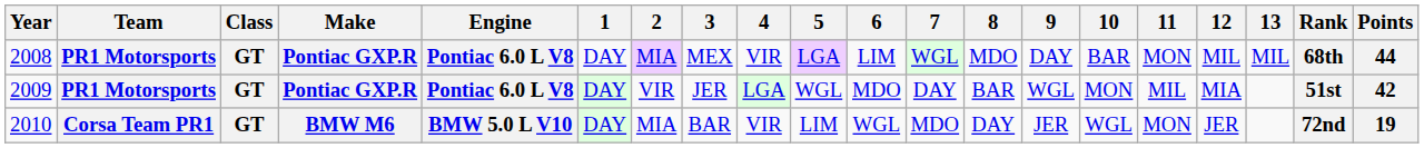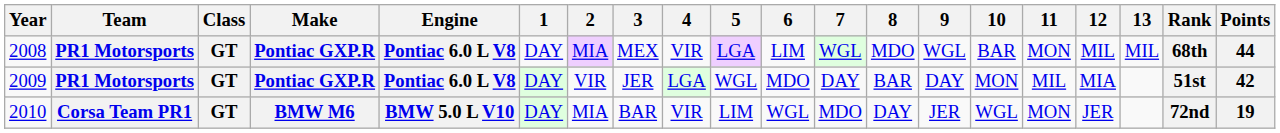 <table class="wikitable" style="text-align:center; font-size:90%">
 <tr>
 <th>Year</th>
 <th>Team</th>
 <th>Class</th>
 <th>Make</th>
 <th>Engine</th>
 <th>1</th>
 <th>2</th>
 <th>3</th>
 <th>4</th>
 <th>5</th>
 <th>6</th>
 <th>7</th>
 <th>8</th>
 <th>9</th>
 <th>10</th>
 <th>11</th>
 <th>12</th>
 <th>13</th>
 <th>Rank</th>
 <th>Points</th>
 </tr>
 <tr>
 <td><a href='#'>2008</a></td>
 <th><a href='#'>PR1 Motorsports</a></th>
 <th>GT</th>
 <th><a href='#'>Pontiac GXP.R</a></th>
 <th><a href='#'>Pontiac</a> 6.0 L <a href='#'>V8</a></th>
 <td style="background:#;"><a href='#'>DAY</a><br></td>
 <td style="background:#EFCFFF;"><a href='#'>MIA</a><br></td>
 <td style="background:#;"><a href='#'>MEX</a><br></td>
 <td style="background:#;"><a href='#'>VIR</a><br></td>
 <td style="background:#EFCFFF;"><a href='#'>LGA</a><br></td>
 <td style="background:#;"><a href='#'>LIM</a><br></td>
 <td style="background:#DFFFDF;"><a href='#'>WGL</a><br></td>
 <td style="background:#;"><a href='#'>MDO</a><br></td>
-<td style="background:#;"><a href='#'>DAY</a><br></td>
+<td style="background:#;"><a href='#'>WGL</a><br></td>
 <td style="background:#;"><a href='#'>BAR</a><br></td>
 <td style="background:#;"><a href='#'>MON</a><br></td>
 <td style="background:#;"><a href='#'>MIL</a><br></td>
 <td style="background:#;"><a href='#'>MIL</a><br></td>
 <th>68th</th>
 <th>44</th>
 </tr>
 <tr>
 <td><a href='#'>2009</a></td>
 <th><a href='#'>PR1 Motorsports</a></th>
 <th>GT</th>
 <th><a href='#'>Pontiac GXP.R</a></th>
 <th><a href='#'>Pontiac</a> 6.0 L <a href='#'>V8</a></th>
 <td style="background:#DFFFDF;"><a href='#'>DAY</a><br></td>
 <td style="background:#;"><a href='#'>VIR</a><br></td>
 <td style="background:#;"><a href='#'>JER</a><br></td>
 <td style="background:#DFFFDF;"><a href='#'>LGA</a><br></td>
 <td style="background:#;"><a href='#'>WGL</a><br></td>
 <td style="background:#;"><a href='#'>MDO</a><br></td>
 <td style="background:#;"><a href='#'>DAY</a><br></td>
 <td style="background:#;"><a href='#'>BAR</a><br></td>
-<td style="background:#;"><a href='#'>WGL</a><br></td>
+<td style="background:#;"><a href='#'>DAY</a><br></td>
 <td style="background:#;"><a href='#'>MON</a><br></td>
 <td style="background:#;"><a href='#'>MIL</a><br></td>
 <td style="background:#;"><a href='#'>MIA</a><br></td>
 <td></td>
 <th>51st</th>
 <th>42</th>
 </tr>
 <tr>
 <td><a href='#'>2010</a></td>
 <th><a href='#'>Corsa Team PR1</a></th>
 <th>GT</th>
 <th><a href='#'>BMW M6</a></th>
 <th><a href='#'>BMW</a> 5.0 L <a href='#'>V10</a></th>
 <td style="background:#DFFFDF;"><a href='#'>DAY</a><br></td>
 <td style="background:#;"><a href='#'>MIA</a><br></td>
 <td style="background:#;"><a href='#'>BAR</a><br></td>
 <td style="background:#;"><a href='#'>VIR</a><br></td>
 <td style="background:#;"><a href='#'>LIM</a><br></td>
 <td style="background:#;"><a href='#'>WGL</a><br></td>
 <td style="background:#;"><a href='#'>MDO</a><br></td>
 <td style="background:#;"><a href='#'>DAY</a><br></td>
 <td style="background:#;"><a href='#'>JER</a><br></td>
 <td style="background:#;"><a href='#'>WGL</a><br></td>
 <td style="background:#;"><a href='#'>MON</a><br></td>
 <td style="background:#;"><a href='#'>JER</a><br></td>
 <td></td>
 <th>72nd</th>
 <th>19</th>
 </tr>
 </table>
